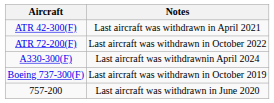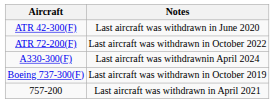 <table class="wikitable" style="margin:0.5em auto;text-align:center">
 <tr>
 <th>Aircraft</th>
 <th>Notes</th>
 </tr>
 <tr>
 <td><a href='#'>ATR 42-300(F)</a></td>
-<td>Last aircraft was withdrawn in April 2021</td>
+<td>Last aircraft was withdrawn in June 2020</td>
 </tr>
 <tr>
 <td><a href='#'>ATR 72-200(F)</a></td>
 <td>Last aircraft was withdrawn in October 2022</td>
 </tr>
 <tr>
 <td><a href='#'>A330-300(F)</a></td>
 <td>Last aircraft was withdrawnin April 2024</td>
 </tr>
 <tr>
 <td><a href='#'>Boeing 737-300(F)</a></td>
 <td>Last aircraft was withdrawn in October 2019</td>
 </tr>
 <tr>
 <td>757-200</td>
-<td>Last aircraft was withdrawn in June 2020</td>
+<td>Last aircraft was withdrawn in April 2021</td>
 </tr>
 </table>
